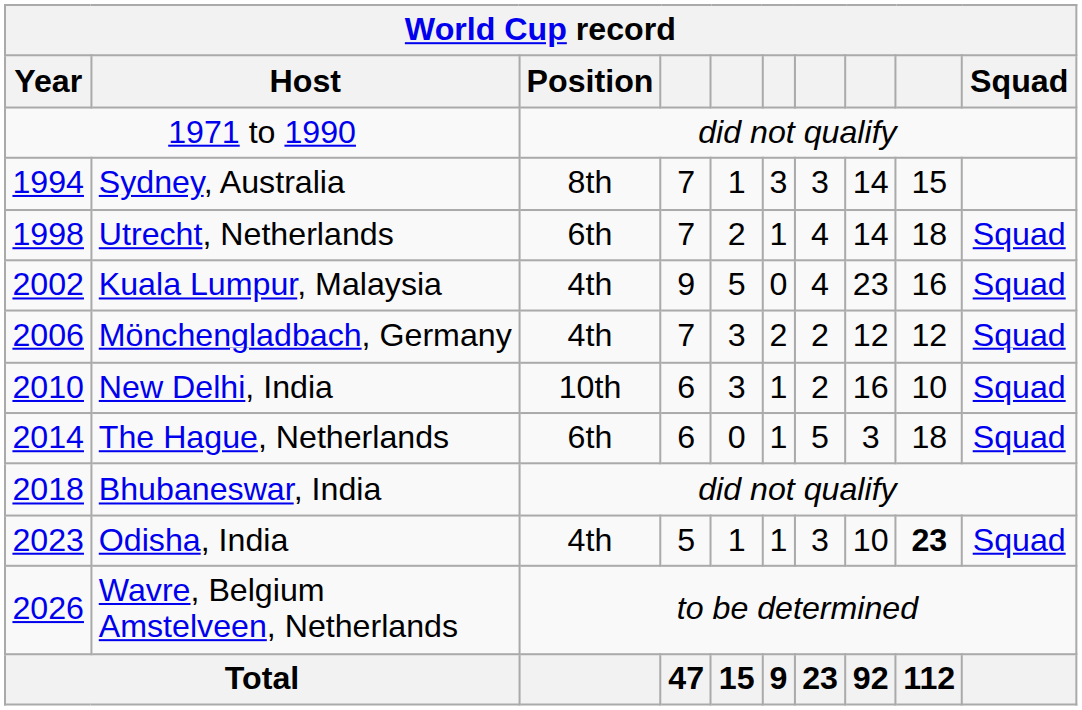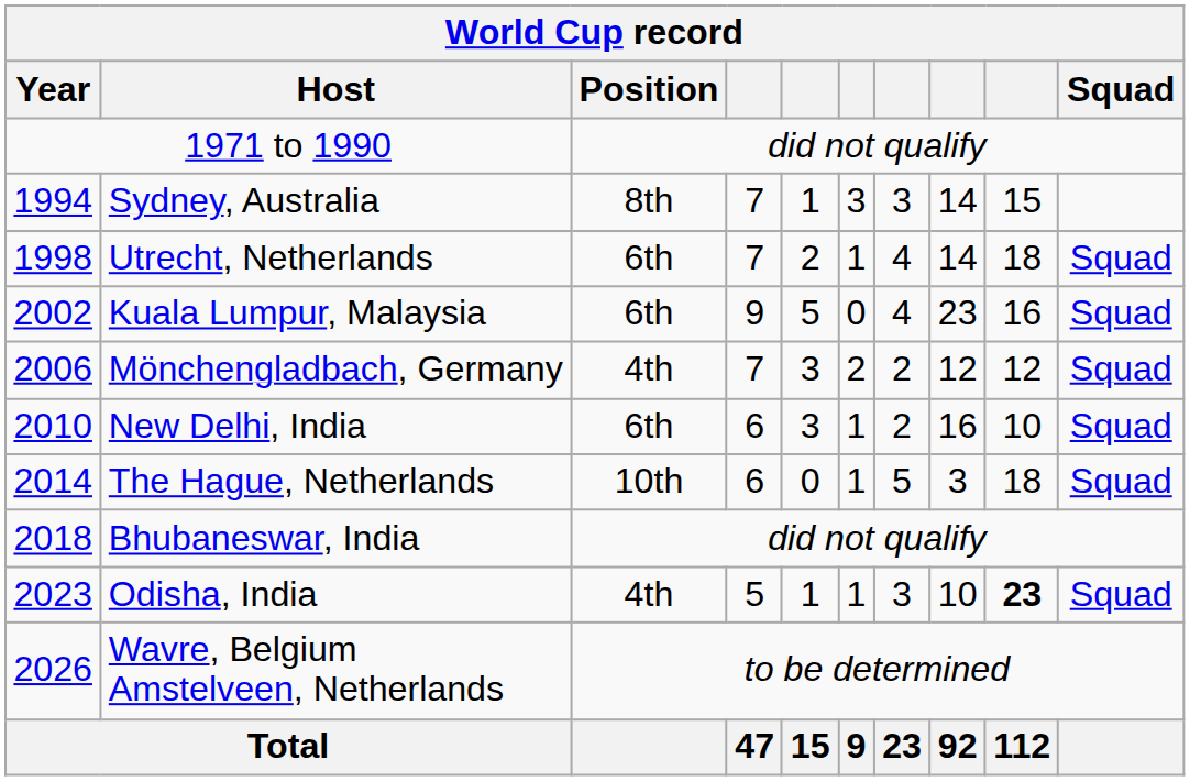 <table class="wikitable" style="text-align: center;">
 <tr>
 <th colspan=10><a href='#'>World Cup</a> record</th>
 </tr>
 <tr>
 <th>Year</th>
 <th>Host</th>
 <th>Position</th>
 <th></th>
 <th></th>
 <th></th>
 <th></th>
 <th></th>
 <th></th>
 <th>Squad</th>
 </tr>
 <tr>
 <td colspan=2><a href='#'>1971</a> to <a href='#'>1990</a></td>
 <td colspan=9><em>did not qualify</em></td>
 </tr>
 <tr>
 <td><a href='#'>1994</a></td>
 <td align=left> <a href='#'>Sydney</a>, Australia</td>
 <td>8th</td>
 <td>7</td>
 <td>1</td>
 <td>3</td>
 <td>3</td>
 <td>14</td>
 <td>15</td>
 <td></td>
 </tr>
 <tr>
 <td><a href='#'>1998</a></td>
 <td align=left> <a href='#'>Utrecht</a>, Netherlands</td>
 <td>6th</td>
 <td>7</td>
 <td>2</td>
 <td>1</td>
 <td>4</td>
 <td>14</td>
 <td>18</td>
 <td><a href='#'>Squad</a></td>
 </tr>
 <tr>
 <td><a href='#'>2002</a></td>
 <td align=left> <a href='#'>Kuala Lumpur</a>, Malaysia</td>
-<td>4th</td>
+<td>6th</td>
 <td>9</td>
 <td>5</td>
 <td>0</td>
 <td>4</td>
 <td>23</td>
 <td>16</td>
 <td><a href='#'>Squad</a></td>
 </tr>
 <tr>
 <td><a href='#'>2006</a></td>
 <td align=left> <a href='#'>Mönchengladbach</a>, Germany</td>
 <td>4th</td>
 <td>7</td>
 <td>3</td>
 <td>2</td>
 <td>2</td>
 <td>12</td>
 <td>12</td>
 <td><a href='#'>Squad</a></td>
 </tr>
 <tr>
 <td><a href='#'>2010</a></td>
 <td align=left> <a href='#'>New Delhi</a>, India</td>
-<td>10th</td>
+<td>6th</td>
 <td>6</td>
 <td>3</td>
 <td>1</td>
 <td>2</td>
 <td>16</td>
 <td>10</td>
 <td><a href='#'>Squad</a></td>
 </tr>
 <tr>
 <td><a href='#'>2014</a></td>
 <td align=left> <a href='#'>The Hague</a>, Netherlands</td>
-<td>6th</td>
+<td>10th</td>
 <td>6</td>
 <td>0</td>
 <td>1</td>
 <td>5</td>
 <td>3</td>
 <td>18</td>
 <td><a href='#'>Squad</a></td>
 </tr>
 <tr>
 <td><a href='#'>2018</a></td>
 <td align=left> <a href='#'>Bhubaneswar</a>, India</td>
 <td colspan=9><em>did not qualify</em></td>
 </tr>
 <tr>
 <td><a href='#'>2023</a></td>
 <td align=left> <a href='#'>Odisha</a>, India</td>
 <td>4th</td>
 <td>5</td>
 <td>1</td>
 <td>1</td>
 <td>3</td>
 <td>10</td>
 <td><strong>23</strong></td>
 <td><a href='#'>Squad</a></td>
 </tr>
 <tr>
 <td><a href='#'>2026</a></td>
 <td align=left> <a href='#'>Wavre</a>, Belgium<br> <a href='#'>Amstelveen</a>, Netherlands</td>
 <td colspan=9><em>to be determined</em></td>
 </tr>
 <tr>
 <th colspan=2>Total</th>
 <th></th>
 <th>47</th>
 <th>15</th>
 <th>9</th>
 <th>23</th>
 <th>92</th>
 <th>112</th>
 <th></th>
 </tr>
 </table>
